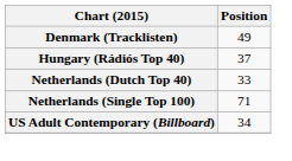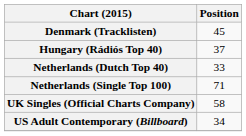 <table class="wikitable sortable plainrowheaders" style="text-align:center;">
 <tr>
 <th scope="col">Chart (2015)</th>
 <th scope="col">Position</th>
 </tr>
 <tr>
 <th scope="row">Denmark (Tracklisten)</th>
-<td>49</td>
+<td>45</td>
 </tr>
 <tr>
 <th scope="row">Hungary (Rádiós Top 40)</th>
 <td>37</td>
 </tr>
 <tr>
 <th scope="row">Netherlands (Dutch Top 40)</th>
 <td>33</td>
 </tr>
 <tr>
 <th scope="row">Netherlands (Single Top 100)</th>
 <td>71</td>
 </tr>
 <tr>
+<th scope="row">UK Singles (Official Charts Company)</th>
+<td>58</td>
+</tr>
+<tr>
 <th scope="row">US Adult Contemporary (<em>Billboard</em>)</th>
 <td>34</td>
 </tr>
 <tr>
 </tr>
 </table>
